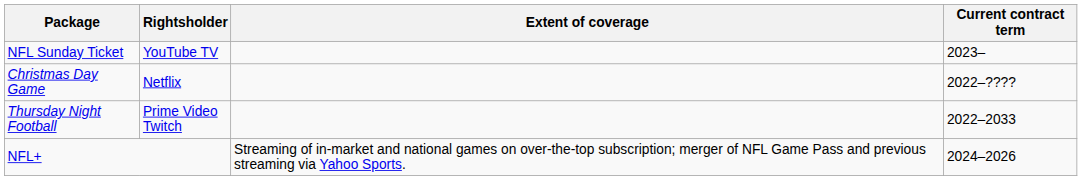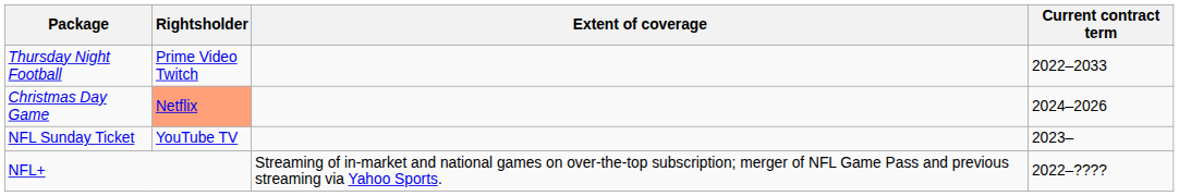 <table class="wikitable">
 <tr>
 <th>Package</th>
 <th>Rightsholder</th>
 <th>Extent of coverage</th>
 <th>Current contract term</th>
 </tr>
 <tr>
+<td><em><a href='#'>Thursday Night Football</a></em></td>
+<td><a href='#'>Prime Video</a><br><a href='#'>Twitch</a></td>
+<td></td>
+<td>2022–2033</td>
+</tr>
+<tr>
+<td><em><a href='#'>Christmas Day Game</a></em></td>
+<td style="background: lightsalmon;"><a href='#'>Netflix</a></td>
+<td></td>
+<td>2024–2026</td>
+</tr>
+<tr>
 <td><a href='#'>NFL Sunday Ticket</a></td>
 <td><a href='#'>YouTube TV</a></td>
 <td></td>
 <td>2023–</td>
 </tr>
 <tr>
-<td><em><a href='#'>Christmas Day Game</a></em></td>
-<td><a href='#'>Netflix</a></td>
-<td></td>
+<td colspan=2><a href='#'>NFL+</a></td>
+<td>Streaming of in-market and national games on over-the-top subscription; merger of NFL Game Pass and previous streaming via <a href='#'>Yahoo Sports</a>.</td>
 <td>2022–????</td>
 </tr>
-<tr>
-<td><em><a href='#'>Thursday Night Football</a></em></td>
-<td><a href='#'>Prime Video</a><br><a href='#'>Twitch</a></td>
-<td></td>
-<td>2022–2033</td>
-</tr>
-<tr>
-<td colspan=2><a href='#'>NFL+</a></td>
-<td>Streaming of in-market and national games on over-the-top subscription; merger of NFL Game Pass and previous streaming via <a href='#'>Yahoo Sports</a>.</td>
-<td>2024–2026</td>
-</tr>
 </table>
